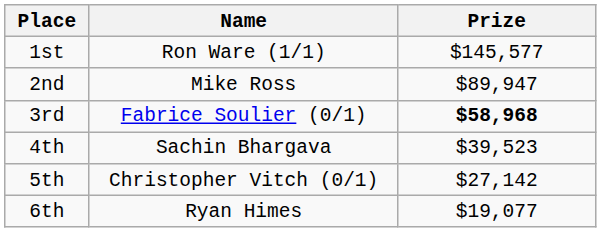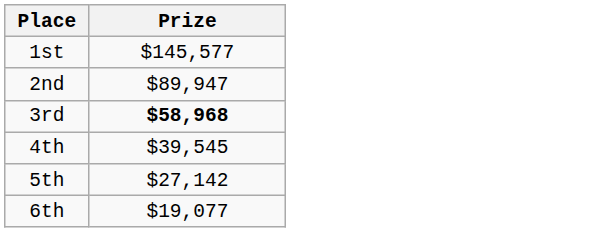 <table class="wikitable">
 <tr>
 <th width="50">Place</th>
-<th width="200">Name</th>
 <th width="125">Prize</th>
 </tr>
 <tr>
 <td align = "center">1st</td>
-<td align = "center">Ron Ware (1/1)</td>
 <td align = "center">$145,577</td>
 </tr>
 <tr>
 <td align = "center">2nd</td>
-<td align = "center">Mike Ross</td>
 <td align = "center">$89,947</td>
 </tr>
 <tr>
 <td align = "center">3rd</td>
-<td align = "center"><a href='#'>Fabrice Soulier</a> (0/1)</td>
 <td align = "center"><strong>$58,968</strong></td>
 </tr>
 <tr>
 <td align = "center">4th</td>
-<td align = "center">Sachin Bhargava</td>
-<td align = "center">$39,523</td>
+<td align = "center">$39,545</td>
 </tr>
 <tr>
 <td align = "center">5th</td>
-<td align = "center">Christopher Vitch (0/1)</td>
 <td align = "center">$27,142</td>
 </tr>
 <tr>
 <td align = "center">6th</td>
-<td align = "center">Ryan Himes</td>
 <td align = "center">$19,077</td>
 </tr>
 </table>
